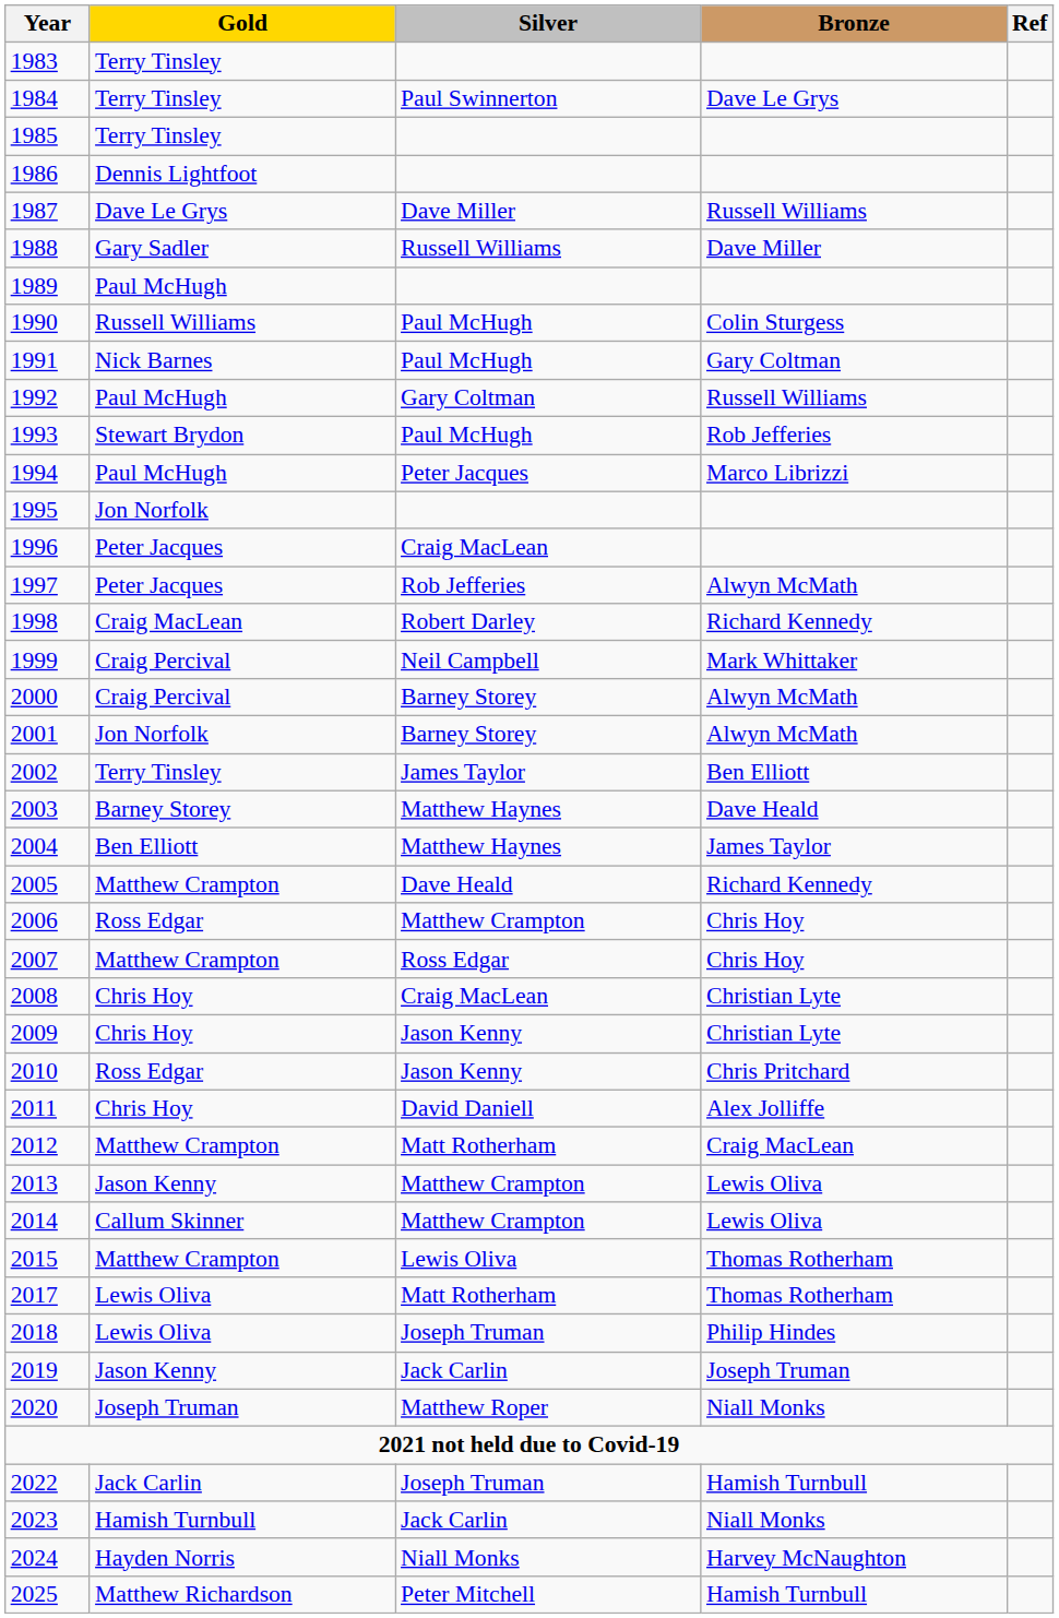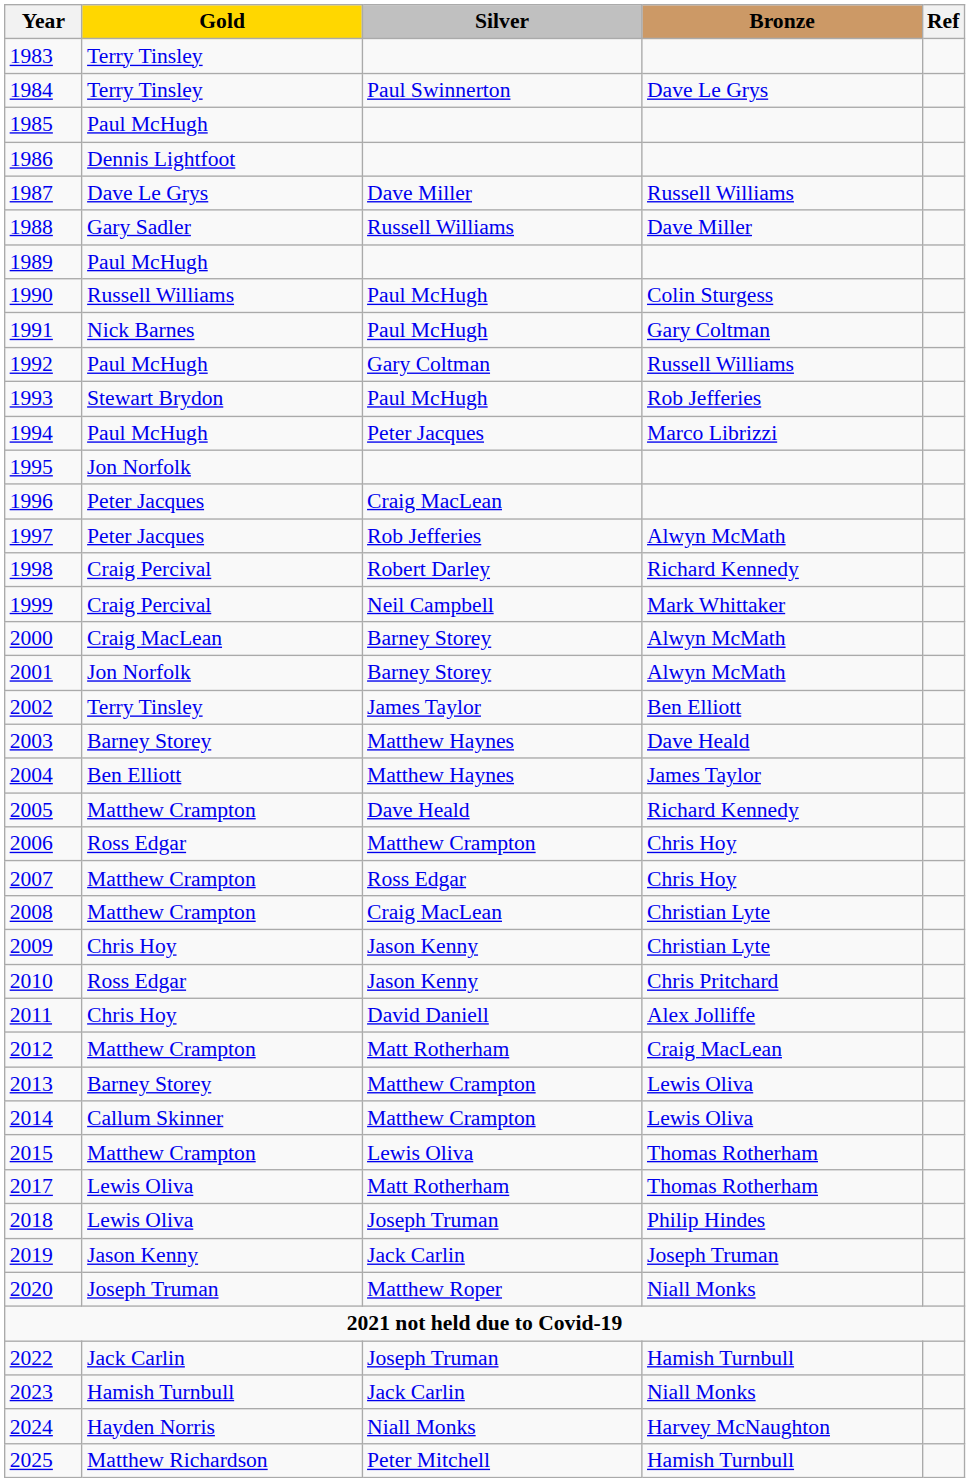 <table class="wikitable" style="font-size: 100%">
 <tr>
 <th width=50>Year</th>
 <th width=200 style="background-color: gold;">Gold</th>
 <th width=200 style="background-color: silver;">Silver</th>
 <th width=200 style="background-color: #cc9966;">Bronze</th>
 <th width=20>Ref</th>
 </tr>
 <tr>
 <td><a href='#'>1983</a></td>
 <td><a href='#'>Terry Tinsley</a></td>
 <td></td>
 <td></td>
 <td></td>
 </tr>
 <tr>
 <td><a href='#'>1984</a></td>
 <td><a href='#'>Terry Tinsley</a></td>
 <td><a href='#'>Paul Swinnerton</a></td>
 <td><a href='#'>Dave Le Grys</a></td>
 <td></td>
 </tr>
 <tr>
 <td><a href='#'>1985</a></td>
-<td><a href='#'>Terry Tinsley</a></td>
+<td><a href='#'>Paul McHugh</a></td>
 <td></td>
 <td></td>
 <td></td>
 </tr>
 <tr>
 <td><a href='#'>1986</a></td>
 <td><a href='#'>Dennis Lightfoot</a></td>
 <td></td>
 <td></td>
 <td></td>
 </tr>
 <tr>
 <td><a href='#'>1987</a></td>
 <td><a href='#'>Dave Le Grys</a></td>
 <td><a href='#'>Dave Miller</a></td>
 <td><a href='#'>Russell Williams</a></td>
 <td></td>
 </tr>
 <tr>
 <td><a href='#'>1988</a></td>
 <td><a href='#'>Gary Sadler</a></td>
 <td><a href='#'>Russell Williams</a></td>
 <td><a href='#'>Dave Miller</a></td>
 <td></td>
 </tr>
 <tr>
 <td><a href='#'>1989</a></td>
 <td><a href='#'>Paul McHugh</a></td>
 <td></td>
 <td></td>
 <td></td>
 </tr>
 <tr>
 <td><a href='#'>1990</a></td>
 <td><a href='#'>Russell Williams</a></td>
 <td><a href='#'>Paul McHugh</a></td>
 <td><a href='#'>Colin Sturgess</a></td>
 <td></td>
 </tr>
 <tr>
 <td><a href='#'>1991</a></td>
 <td><a href='#'>Nick Barnes</a></td>
 <td><a href='#'>Paul McHugh</a></td>
 <td><a href='#'>Gary Coltman</a></td>
 <td></td>
 </tr>
 <tr>
 <td><a href='#'>1992</a></td>
 <td><a href='#'>Paul McHugh</a></td>
 <td><a href='#'>Gary Coltman</a></td>
 <td><a href='#'>Russell Williams</a></td>
 <td></td>
 </tr>
 <tr>
 <td><a href='#'>1993</a></td>
 <td><a href='#'>Stewart Brydon</a></td>
 <td><a href='#'>Paul McHugh</a></td>
 <td><a href='#'>Rob Jefferies</a></td>
 <td></td>
 </tr>
 <tr>
 <td><a href='#'>1994</a></td>
 <td><a href='#'>Paul McHugh</a></td>
 <td><a href='#'>Peter Jacques</a></td>
 <td><a href='#'>Marco Librizzi</a></td>
 <td></td>
 </tr>
 <tr>
 <td><a href='#'>1995</a></td>
 <td><a href='#'>Jon Norfolk</a></td>
 <td></td>
 <td></td>
 <td></td>
 </tr>
 <tr>
 <td><a href='#'>1996</a></td>
 <td><a href='#'>Peter Jacques</a></td>
 <td><a href='#'>Craig MacLean</a></td>
 <td></td>
 <td></td>
 </tr>
 <tr>
 <td><a href='#'>1997</a></td>
 <td><a href='#'>Peter Jacques</a></td>
 <td><a href='#'>Rob Jefferies</a></td>
 <td><a href='#'>Alwyn McMath</a></td>
 <td></td>
 </tr>
 <tr>
 <td><a href='#'>1998</a></td>
-<td><a href='#'>Craig MacLean</a></td>
+<td><a href='#'>Craig Percival</a></td>
 <td><a href='#'>Robert Darley</a></td>
 <td><a href='#'>Richard Kennedy</a></td>
 <td></td>
 </tr>
 <tr>
 <td><a href='#'>1999</a></td>
 <td><a href='#'>Craig Percival</a></td>
 <td><a href='#'>Neil Campbell</a></td>
 <td><a href='#'>Mark Whittaker</a></td>
 <td></td>
 </tr>
 <tr>
 <td><a href='#'>2000</a></td>
-<td><a href='#'>Craig Percival</a></td>
+<td><a href='#'>Craig MacLean</a></td>
 <td><a href='#'>Barney Storey</a></td>
 <td><a href='#'>Alwyn McMath</a></td>
 <td></td>
 </tr>
 <tr>
 <td><a href='#'>2001</a></td>
 <td><a href='#'>Jon Norfolk</a></td>
 <td><a href='#'>Barney Storey</a></td>
 <td><a href='#'>Alwyn McMath</a></td>
 <td></td>
 </tr>
 <tr>
 <td><a href='#'>2002</a></td>
 <td><a href='#'>Terry Tinsley</a></td>
 <td><a href='#'>James Taylor</a></td>
 <td><a href='#'>Ben Elliott</a></td>
 <td></td>
 </tr>
 <tr>
 <td><a href='#'>2003</a></td>
 <td><a href='#'>Barney Storey</a></td>
 <td><a href='#'>Matthew Haynes</a></td>
 <td><a href='#'>Dave Heald</a></td>
 <td></td>
 </tr>
 <tr>
 <td><a href='#'>2004</a></td>
 <td><a href='#'>Ben Elliott</a></td>
 <td><a href='#'>Matthew Haynes</a></td>
 <td><a href='#'>James Taylor</a></td>
 <td></td>
 </tr>
 <tr>
 <td><a href='#'>2005</a></td>
 <td><a href='#'>Matthew Crampton</a></td>
 <td><a href='#'>Dave Heald</a></td>
 <td><a href='#'>Richard Kennedy</a></td>
 <td></td>
 </tr>
 <tr>
 <td><a href='#'>2006</a></td>
 <td><a href='#'>Ross Edgar</a></td>
 <td><a href='#'>Matthew Crampton</a></td>
 <td><a href='#'>Chris Hoy</a></td>
 <td></td>
 </tr>
 <tr>
 <td><a href='#'>2007</a></td>
 <td><a href='#'>Matthew Crampton</a></td>
 <td><a href='#'>Ross Edgar</a></td>
 <td><a href='#'>Chris Hoy</a></td>
 <td></td>
 </tr>
 <tr>
 <td><a href='#'>2008</a></td>
-<td><a href='#'>Chris Hoy</a></td>
+<td><a href='#'>Matthew Crampton</a></td>
 <td><a href='#'>Craig MacLean</a></td>
 <td><a href='#'>Christian Lyte</a></td>
 <td></td>
 </tr>
 <tr>
 <td><a href='#'>2009</a></td>
 <td><a href='#'>Chris Hoy</a></td>
 <td><a href='#'>Jason Kenny</a></td>
 <td><a href='#'>Christian Lyte</a></td>
 <td></td>
 </tr>
 <tr>
 <td><a href='#'>2010</a></td>
 <td><a href='#'>Ross Edgar</a></td>
 <td><a href='#'>Jason Kenny</a></td>
 <td><a href='#'>Chris Pritchard</a></td>
 <td></td>
 </tr>
 <tr>
 <td><a href='#'>2011</a></td>
 <td><a href='#'>Chris Hoy</a></td>
 <td><a href='#'>David Daniell</a></td>
 <td><a href='#'>Alex Jolliffe</a></td>
 <td></td>
 </tr>
 <tr>
 <td><a href='#'>2012</a></td>
 <td><a href='#'>Matthew Crampton</a></td>
 <td><a href='#'>Matt Rotherham</a></td>
 <td><a href='#'>Craig MacLean</a></td>
 <td></td>
 </tr>
 <tr>
 <td><a href='#'>2013</a></td>
-<td><a href='#'>Jason Kenny</a></td>
+<td><a href='#'>Barney Storey</a></td>
 <td><a href='#'>Matthew Crampton</a></td>
 <td><a href='#'>Lewis Oliva</a></td>
 <td></td>
 </tr>
 <tr>
 <td><a href='#'>2014</a></td>
 <td><a href='#'>Callum Skinner</a></td>
 <td><a href='#'>Matthew Crampton</a></td>
 <td><a href='#'>Lewis Oliva</a></td>
 <td></td>
 </tr>
 <tr>
 <td><a href='#'>2015</a></td>
 <td><a href='#'>Matthew Crampton</a></td>
 <td><a href='#'>Lewis Oliva</a></td>
 <td><a href='#'>Thomas Rotherham</a></td>
 <td></td>
 </tr>
 <tr>
 <td><a href='#'>2017</a></td>
 <td><a href='#'>Lewis Oliva</a></td>
 <td><a href='#'>Matt Rotherham</a></td>
 <td><a href='#'>Thomas Rotherham</a></td>
 <td></td>
 </tr>
 <tr>
 <td><a href='#'>2018</a></td>
 <td><a href='#'>Lewis Oliva</a></td>
 <td><a href='#'>Joseph Truman</a></td>
 <td><a href='#'>Philip Hindes</a></td>
 <td></td>
 </tr>
 <tr>
 <td><a href='#'>2019</a></td>
 <td><a href='#'>Jason Kenny</a></td>
 <td><a href='#'>Jack Carlin</a></td>
 <td><a href='#'>Joseph Truman</a></td>
 <td></td>
 </tr>
 <tr>
 <td><a href='#'>2020</a></td>
 <td><a href='#'>Joseph Truman</a></td>
 <td><a href='#'>Matthew Roper</a></td>
 <td><a href='#'>Niall Monks</a></td>
 <td></td>
 </tr>
 <tr>
 <td colspan=5 align=center><strong>2021 not held due to Covid-19</strong></td>
 </tr>
 <tr>
 <td><a href='#'>2022</a></td>
 <td><a href='#'>Jack Carlin</a></td>
 <td><a href='#'>Joseph Truman</a></td>
 <td><a href='#'>Hamish Turnbull</a></td>
 <td></td>
 </tr>
 <tr>
 <td><a href='#'>2023</a></td>
 <td><a href='#'>Hamish Turnbull</a></td>
 <td><a href='#'>Jack Carlin</a></td>
 <td><a href='#'>Niall Monks</a></td>
 <td></td>
 </tr>
 <tr>
 <td><a href='#'>2024</a></td>
 <td><a href='#'>Hayden Norris</a></td>
 <td><a href='#'>Niall Monks</a></td>
 <td><a href='#'>Harvey McNaughton</a></td>
 <td></td>
 </tr>
 <tr>
 <td><a href='#'>2025</a></td>
 <td><a href='#'>Matthew Richardson</a></td>
 <td><a href='#'>Peter Mitchell</a></td>
 <td><a href='#'>Hamish Turnbull</a></td>
 <td></td>
 </tr>
 </table>
